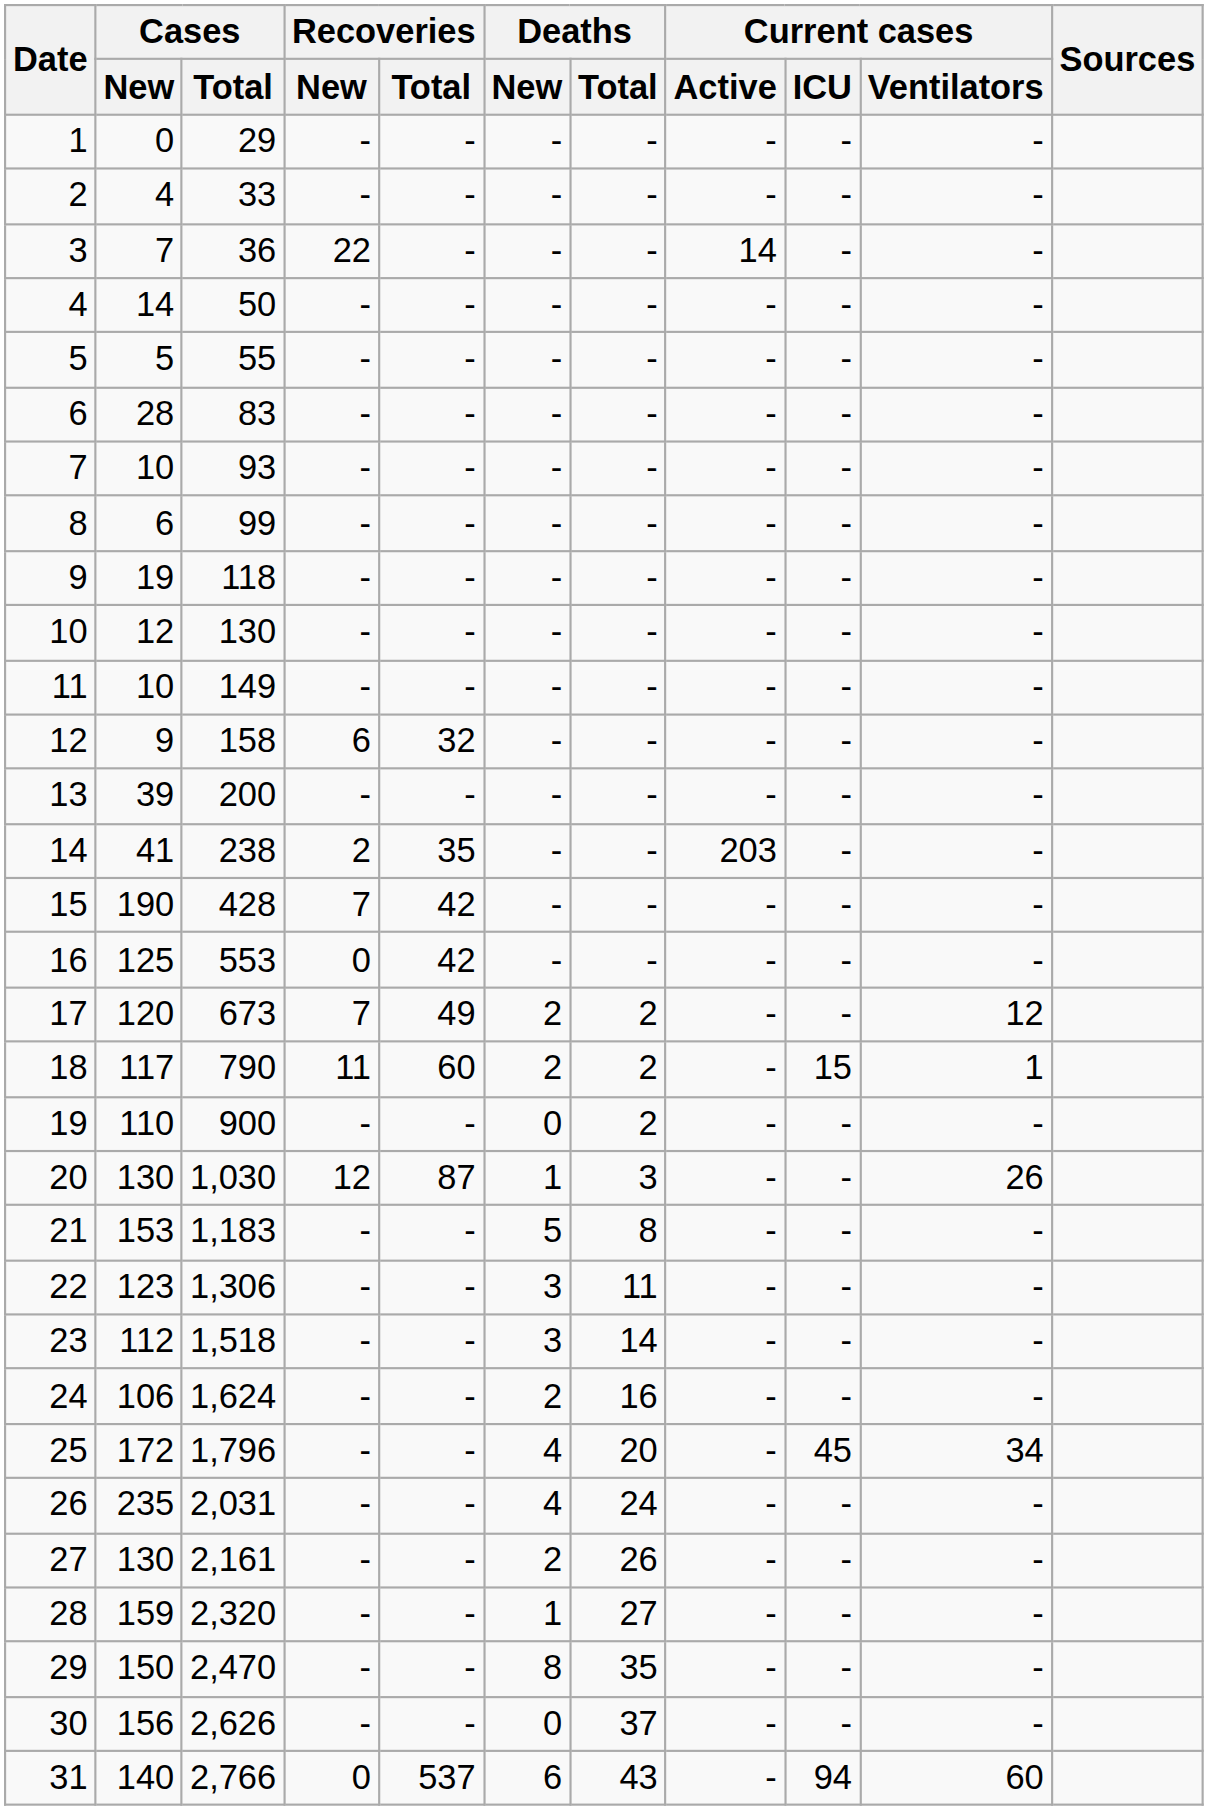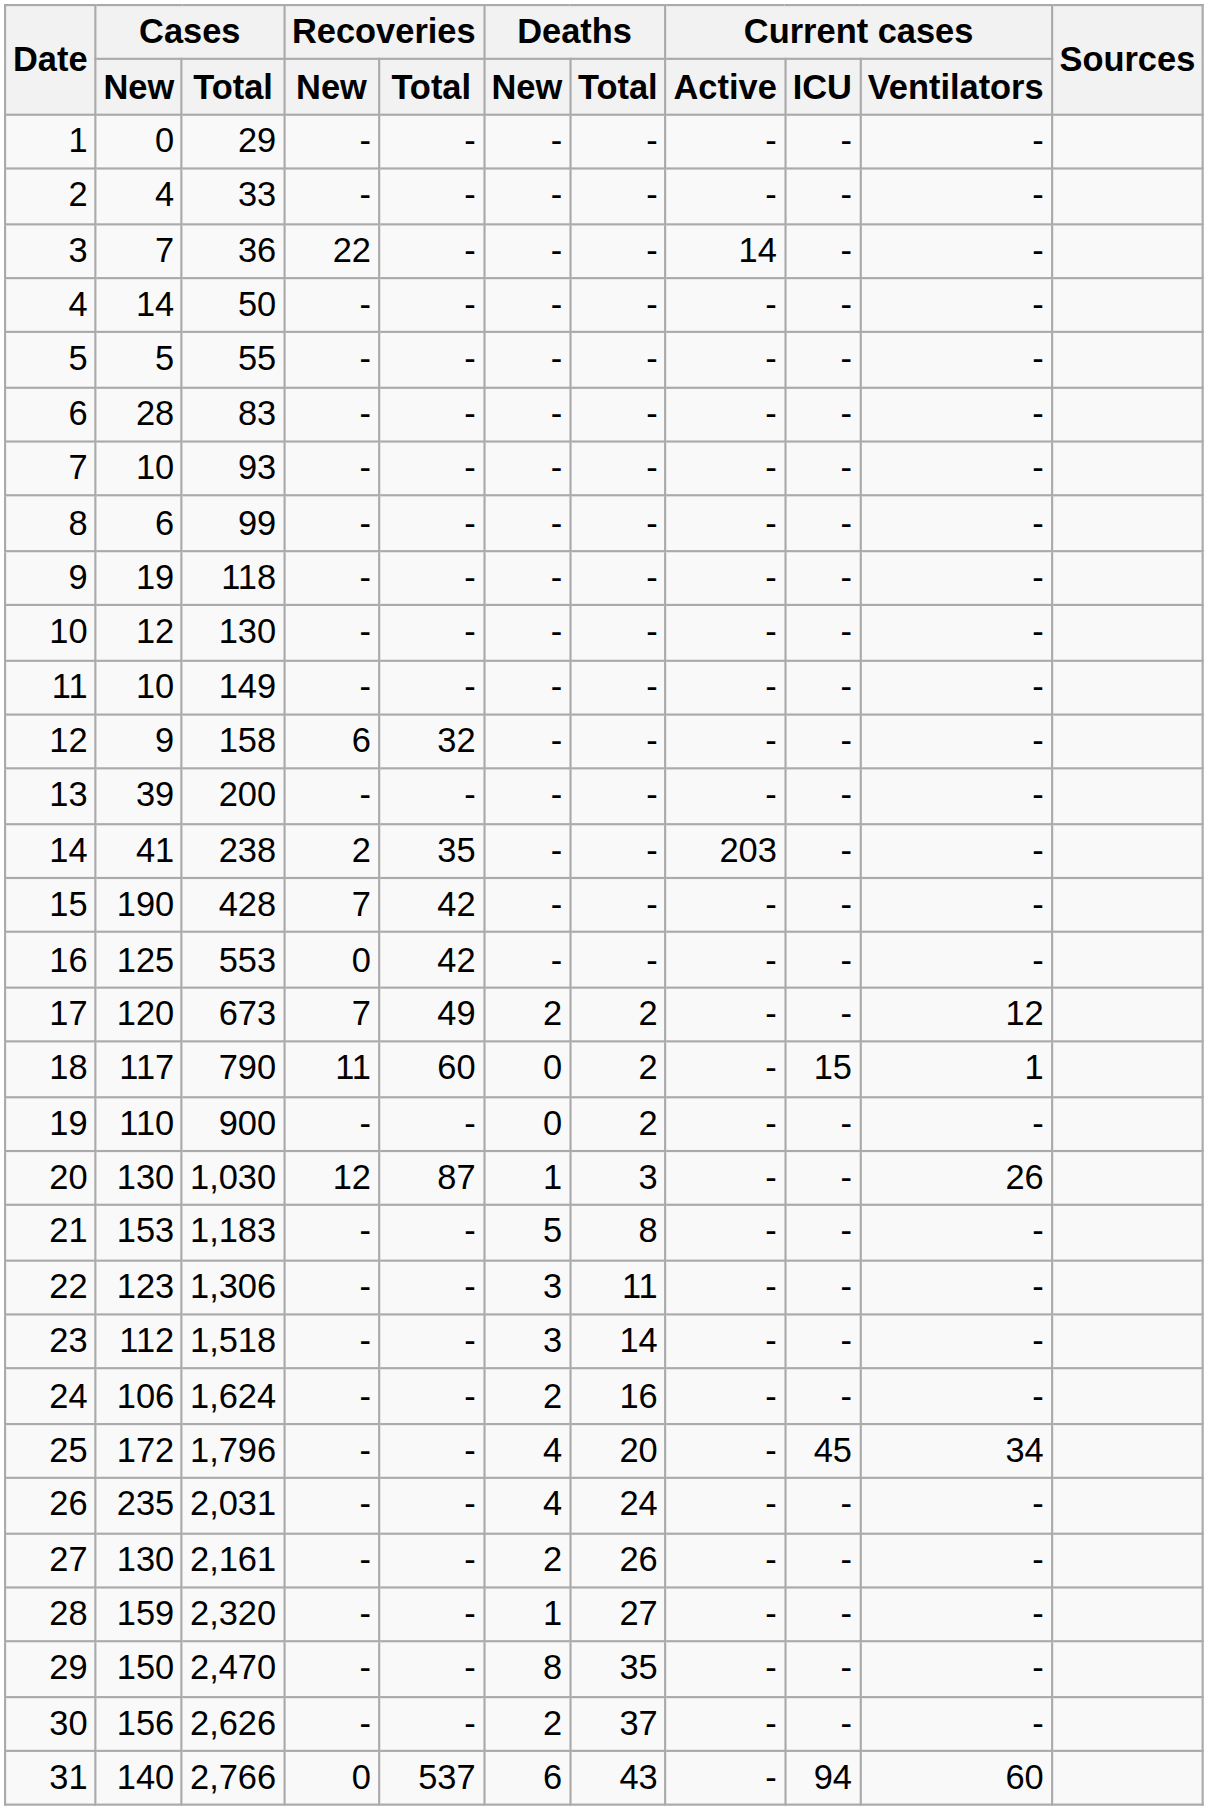 <table class="wikitable sortable mw-collapsible mw-collapsed sticky-header-multi sort-under" style="text-align:right;">
 <tr>
 <th rowspan=2>Date</th>
 <th colspan=2>Cases</th>
 <th colspan=2>Recoveries</th>
 <th colspan=2>Deaths</th>
 <th colspan=3>Current cases</th>
 <th rowspan=2 class="unsortable">Sources</th>
 </tr>
 <tr>
 <th>New</th>
 <th>Total</th>
 <th>New</th>
 <th>Total</th>
 <th>New</th>
 <th>Total</th>
 <th>Active</th>
 <th>ICU</th>
 <th>Ventilators</th>
 </tr>
 <tr>
 <td>1</td>
 <td>0</td>
 <td>29</td>
 <td>-</td>
 <td>-</td>
 <td>-</td>
 <td>-</td>
 <td>-</td>
 <td>-</td>
 <td>-</td>
 <td></td>
 </tr>
 <tr>
 <td>2</td>
 <td>4</td>
 <td>33</td>
 <td>-</td>
 <td>-</td>
 <td>-</td>
 <td>-</td>
 <td>-</td>
 <td>-</td>
 <td>-</td>
 <td></td>
 </tr>
 <tr>
 <td>3</td>
 <td>7</td>
 <td>36</td>
 <td>22</td>
 <td>-</td>
 <td>-</td>
 <td>-</td>
 <td>14</td>
 <td>-</td>
 <td>-</td>
 <td></td>
 </tr>
 <tr>
 <td>4</td>
 <td>14</td>
 <td>50</td>
 <td>-</td>
 <td>-</td>
 <td>-</td>
 <td>-</td>
 <td>-</td>
 <td>-</td>
 <td>-</td>
 <td></td>
 </tr>
 <tr>
 <td>5</td>
 <td>5</td>
 <td>55</td>
 <td>-</td>
 <td>-</td>
 <td>-</td>
 <td>-</td>
 <td>-</td>
 <td>-</td>
 <td>-</td>
 <td></td>
 </tr>
 <tr>
 <td>6</td>
 <td>28</td>
 <td>83</td>
 <td>-</td>
 <td>-</td>
 <td>-</td>
 <td>-</td>
 <td>-</td>
 <td>-</td>
 <td>-</td>
 <td></td>
 </tr>
 <tr>
 <td>7</td>
 <td>10</td>
 <td>93</td>
 <td>-</td>
 <td>-</td>
 <td>-</td>
 <td>-</td>
 <td>-</td>
 <td>-</td>
 <td>-</td>
 <td></td>
 </tr>
 <tr>
 <td>8</td>
 <td>6</td>
 <td>99</td>
 <td>-</td>
 <td>-</td>
 <td>-</td>
 <td>-</td>
 <td>-</td>
 <td>-</td>
 <td>-</td>
 <td></td>
 </tr>
 <tr>
 <td>9</td>
 <td>19</td>
 <td>118</td>
 <td>-</td>
 <td>-</td>
 <td>-</td>
 <td>-</td>
 <td>-</td>
 <td>-</td>
 <td>-</td>
 <td></td>
 </tr>
 <tr>
 <td>10</td>
 <td>12</td>
 <td>130</td>
 <td>-</td>
 <td>-</td>
 <td>-</td>
 <td>-</td>
 <td>-</td>
 <td>-</td>
 <td>-</td>
 <td></td>
 </tr>
 <tr>
 <td>11</td>
 <td>10</td>
 <td>149</td>
 <td>-</td>
 <td>-</td>
 <td>-</td>
 <td>-</td>
 <td>-</td>
 <td>-</td>
 <td>-</td>
 <td></td>
 </tr>
 <tr>
 <td>12</td>
 <td>9</td>
 <td>158</td>
 <td>6</td>
 <td>32</td>
 <td>-</td>
 <td>-</td>
 <td>-</td>
 <td>-</td>
 <td>-</td>
 <td></td>
 </tr>
 <tr>
 <td>13</td>
 <td>39</td>
 <td>200</td>
 <td>-</td>
 <td>-</td>
 <td>-</td>
 <td>-</td>
 <td>-</td>
 <td>-</td>
 <td>-</td>
 <td></td>
 </tr>
 <tr>
 <td>14</td>
 <td>41</td>
 <td>238</td>
 <td>2</td>
 <td>35</td>
 <td>-</td>
 <td>-</td>
 <td>203</td>
 <td>-</td>
 <td>-</td>
 <td></td>
 </tr>
 <tr>
 <td>15</td>
 <td>190</td>
 <td>428</td>
 <td>7</td>
 <td>42</td>
 <td>-</td>
 <td>-</td>
 <td>-</td>
 <td>-</td>
 <td>-</td>
 <td></td>
 </tr>
 <tr>
 <td>16</td>
 <td>125</td>
 <td>553</td>
 <td>0</td>
 <td>42</td>
 <td>-</td>
 <td>-</td>
 <td>-</td>
 <td>-</td>
 <td>-</td>
 <td></td>
 </tr>
 <tr>
 <td>17</td>
 <td>120</td>
 <td>673</td>
 <td>7</td>
 <td>49</td>
 <td>2</td>
 <td>2</td>
 <td>-</td>
 <td>-</td>
 <td>12</td>
 <td></td>
 </tr>
 <tr>
 <td>18</td>
 <td>117</td>
 <td>790</td>
 <td>11</td>
 <td>60</td>
-<td>2</td>
+<td>0</td>
 <td>2</td>
 <td>-</td>
 <td>15</td>
 <td>1</td>
 <td></td>
 </tr>
 <tr>
 <td>19</td>
 <td>110</td>
 <td>900</td>
 <td>-</td>
 <td>-</td>
 <td>0</td>
 <td>2</td>
 <td>-</td>
 <td>-</td>
 <td>-</td>
 <td></td>
 </tr>
 <tr>
 <td>20</td>
 <td>130</td>
 <td>1,030</td>
 <td>12</td>
 <td>87</td>
 <td>1</td>
 <td>3</td>
 <td>-</td>
 <td>-</td>
 <td>26</td>
 <td></td>
 </tr>
 <tr>
 <td>21</td>
 <td>153</td>
 <td>1,183</td>
 <td>-</td>
 <td>-</td>
 <td>5</td>
 <td>8</td>
 <td>-</td>
 <td>-</td>
 <td>-</td>
 <td></td>
 </tr>
 <tr>
 <td>22</td>
 <td>123</td>
 <td>1,306</td>
 <td>-</td>
 <td>-</td>
 <td>3</td>
 <td>11</td>
 <td>-</td>
 <td>-</td>
 <td>-</td>
 <td></td>
 </tr>
 <tr>
 <td>23</td>
 <td>112</td>
 <td>1,518</td>
 <td>-</td>
 <td>-</td>
 <td>3</td>
 <td>14</td>
 <td>-</td>
 <td>-</td>
 <td>-</td>
 <td></td>
 </tr>
 <tr>
 <td>24</td>
 <td>106</td>
 <td>1,624</td>
 <td>-</td>
 <td>-</td>
 <td>2</td>
 <td>16</td>
 <td>-</td>
 <td>-</td>
 <td>-</td>
 <td></td>
 </tr>
 <tr>
 <td>25</td>
 <td>172</td>
 <td>1,796</td>
 <td>-</td>
 <td>-</td>
 <td>4</td>
 <td>20</td>
 <td>-</td>
 <td>45</td>
 <td>34</td>
 <td></td>
 </tr>
 <tr>
 <td>26</td>
 <td>235</td>
 <td>2,031</td>
 <td>-</td>
 <td>-</td>
 <td>4</td>
 <td>24</td>
 <td>-</td>
 <td>-</td>
 <td>-</td>
 <td></td>
 </tr>
 <tr>
 <td>27</td>
 <td>130</td>
 <td>2,161</td>
 <td>-</td>
 <td>-</td>
 <td>2</td>
 <td>26</td>
 <td>-</td>
 <td>-</td>
 <td>-</td>
 <td></td>
 </tr>
 <tr>
 <td>28</td>
 <td>159</td>
 <td>2,320</td>
 <td>-</td>
 <td>-</td>
 <td>1</td>
 <td>27</td>
 <td>-</td>
 <td>-</td>
 <td>-</td>
 <td></td>
 </tr>
 <tr>
 <td>29</td>
 <td>150</td>
 <td>2,470</td>
 <td>-</td>
 <td>-</td>
 <td>8</td>
 <td>35</td>
 <td>-</td>
 <td>-</td>
 <td>-</td>
 <td></td>
 </tr>
 <tr>
 <td>30</td>
 <td>156</td>
 <td>2,626</td>
 <td>-</td>
 <td>-</td>
-<td>0</td>
+<td>2</td>
 <td>37</td>
 <td>-</td>
 <td>-</td>
 <td>-</td>
 <td></td>
 </tr>
 <tr>
 <td>31</td>
 <td>140</td>
 <td>2,766</td>
 <td>0</td>
 <td>537</td>
 <td>6</td>
 <td>43</td>
 <td>-</td>
 <td>94</td>
 <td>60</td>
 <td></td>
 </tr>
 </table>
